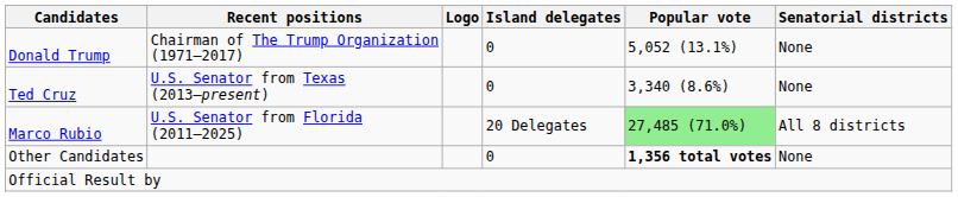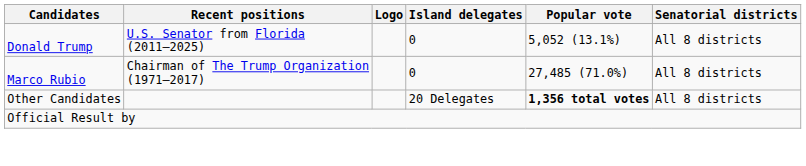 <table class="wikitable">
 <tr>
 <th>Candidates</th>
 <th>Recent positions</th>
 <th>Logo</th>
 <th>Island delegates</th>
 <th>Popular vote</th>
 <th>Senatorial districts</th>
 </tr>
 <tr>
 <td><br><a href='#'>Donald Trump</a></td>
+<td><a href='#'>U.S. Senator</a> from <a href='#'>Florida</a><br>(2011–2025)</td>
+<td></td>
+<td>0</td>
+<td>5,052 (13.1%)</td>
+<td>All 8 districts</td>
+</tr>
+<tr>
+<td><br><a href='#'>Marco Rubio</a></td>
 <td>Chairman of <a href='#'>The Trump Organization</a><br>(1971–2017)</td>
 <td></td>
 <td>0</td>
-<td>5,052 (13.1%)</td>
-<td>None</td>
-</tr>
-<tr>
-<td><br><a href='#'>Ted Cruz</a></td>
-<td><a href='#'>U.S. Senator</a> from <a href='#'>Texas</a><br>(2013–<em>present</em>)</td>
-<td></td>
-<td>0</td>
-<td>3,340 (8.6%)</td>
-<td>None</td>
-</tr>
-<tr>
-<td><br><a href='#'>Marco Rubio</a></td>
-<td><a href='#'>U.S. Senator</a> from <a href='#'>Florida</a><br>(2011–2025)</td>
-<td></td>
-<td>20 Delegates</td>
-<td style="background: lightgreen;">27,485 (71.0%)</td>
+<td>27,485 (71.0%)</td>
 <td>All 8 districts</td>
 </tr>
 <tr>
 <td>Other Candidates</td>
 <td></td>
 <td></td>
-<td>0</td>
+<td>20 Delegates</td>
 <td><strong>1,356 total votes</strong></td>
-<td>None</td>
+<td>All 8 districts</td>
 </tr>
 <tr>
 <td colspan="6">Official Result by </td>
 </tr>
 </table>
